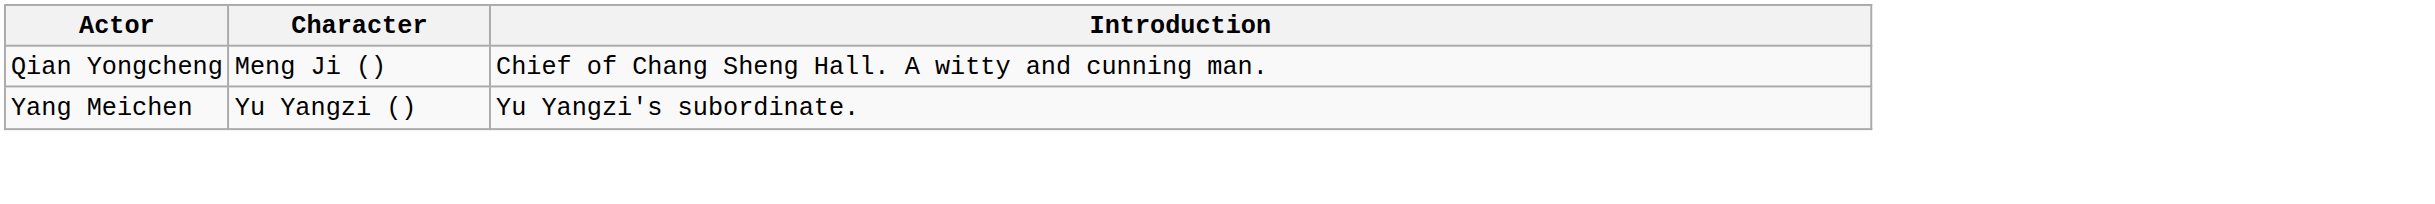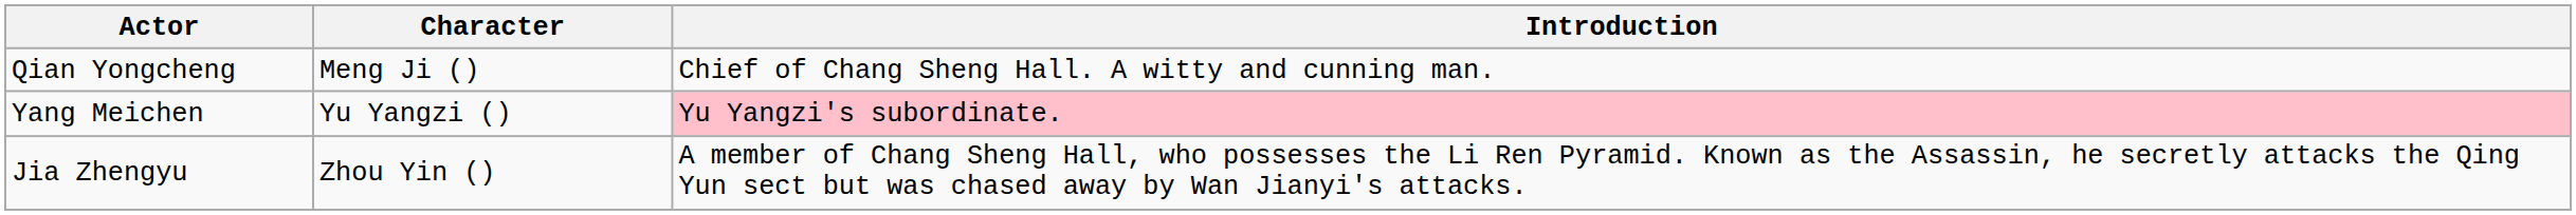 <table class="wikitable">
 <tr>
 <th style="width:12%">Actor</th>
 <th style="width:14%">Character</th>
 <th>Introduction</th>
 </tr>
 <tr>
 <td>Qian Yongcheng</td>
 <td>Meng Ji ()</td>
 <td>Chief of Chang Sheng Hall. A witty and cunning man.</td>
 </tr>
 <tr>
 <td>Yang Meichen</td>
 <td>Yu Yangzi ()</td>
-<td>Yu Yangzi's subordinate.</td>
+<td style="background: pink;">Yu Yangzi's subordinate.</td>
+</tr>
+<tr>
+<td>Jia Zhengyu</td>
+<td>Zhou Yin ()</td>
+<td>A member of Chang Sheng Hall, who possesses the Li Ren Pyramid. Known as the Assassin, he secretly attacks the Qing Yun sect but was chased away by Wan Jianyi's attacks.</td>
 </tr>
 </table>
